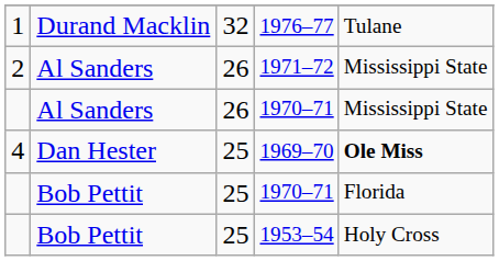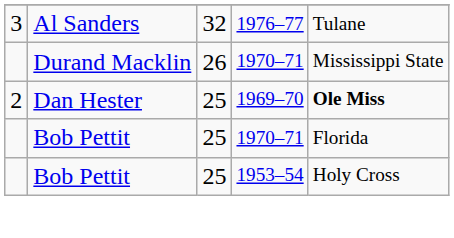 <table class="wikitable">
 <tr>
 </tr>
 <tr>
-<td>1</td>
-<td><a href='#'>Durand Macklin</a></td>
+<td>3</td>
+<td><a href='#'>Al Sanders</a></td>
 <td>32</td>
 <td style="font-size:80%;"><a href='#'>1976–77</a></td>
 <td style="font-size:80%;">Tulane</td>
 </tr>
 <tr>
-<td>2</td>
-<td><a href='#'>Al Sanders</a></td>
-<td>26</td>
-<td style="font-size:80%;"><a href='#'>1971–72</a></td>
-<td style="font-size:80%;">Mississippi State</td>
-</tr>
-<tr>
 <td></td>
-<td><a href='#'>Al Sanders</a></td>
+<td><a href='#'>Durand Macklin</a></td>
 <td>26</td>
 <td style="font-size:80%;"><a href='#'>1970–71</a></td>
 <td style="font-size:80%;">Mississippi State</td>
 </tr>
 <tr>
-<td>4</td>
+<td>2</td>
 <td><a href='#'>Dan Hester</a></td>
 <td>25</td>
 <td style="font-size:80%;"><a href='#'>1969–70</a></td>
 <td style="font-size:80%;"><strong>Ole Miss</strong></td>
 </tr>
 <tr>
 <td></td>
 <td><a href='#'>Bob Pettit</a></td>
 <td>25</td>
 <td style="font-size:80%;"><a href='#'>1970–71</a></td>
 <td style="font-size:80%;">Florida</td>
 </tr>
 <tr>
 <td></td>
 <td><a href='#'>Bob Pettit</a></td>
 <td>25</td>
 <td style="font-size:80%;"><a href='#'>1953–54</a></td>
 <td style="font-size:80%;">Holy Cross</td>
 </tr>
 </table>
